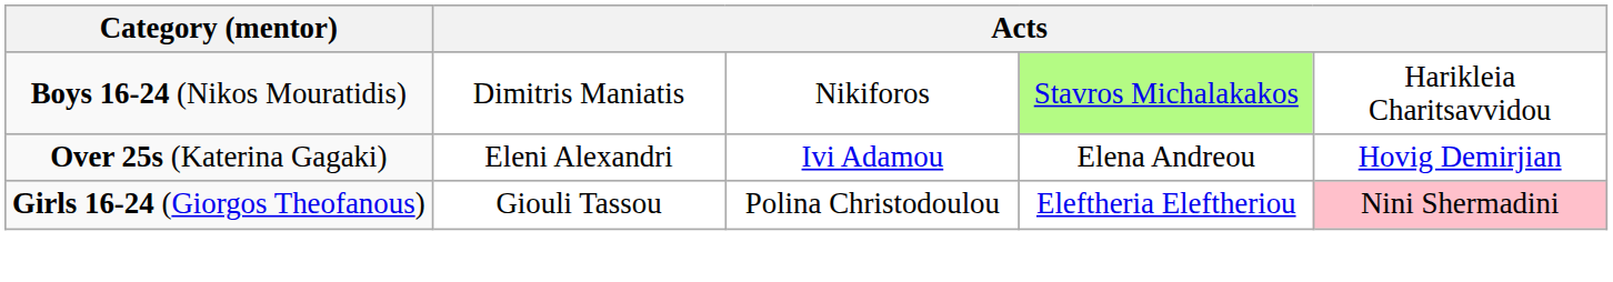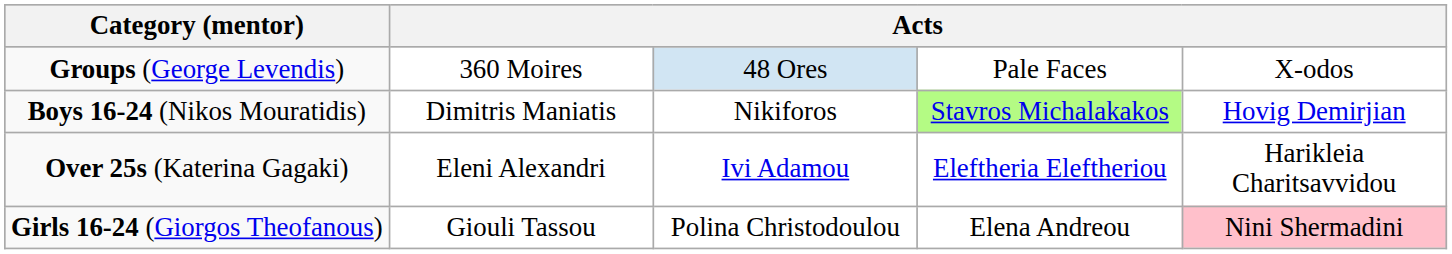 <table class="wikitable" style="font-size:100%; text-align:center">
 <tr>
 <th>Category (mentor)</th>
 <th colspan="4">Acts</th>
 </tr>
 <tr>
+<td><strong>Groups</strong> (<a href='#'>George Levendis</a>)</td>
+<td style="background:white">360 Moires</td>
+<td style="background:#D1E5F3">48 Ores</td>
+<td style="background:white">Pale Faces</td>
+<td style="background:white">X-odos</td>
+</tr>
+<tr>
 <td><strong>Boys 16-24</strong> (Nikos Mouratidis)</td>
 <td style="width: 150px; background:white">Dimitris Maniatis</td>
 <td style="width: 150px; background:white">Nikiforos</td>
 <td style="width: 150px; background:#B4FB84"><a href='#'>Stavros Michalakakos</a></td>
-<td style="background:white">Harikleia Charitsavvidou</td>
+<td style="width: 150px; background:white"><a href='#'>Hovig Demirjian</a></td>
 </tr>
 <tr>
 <td><strong>Over 25s</strong> (Katerina Gagaki)</td>
 <td style="background:white">Eleni Alexandri</td>
 <td style="background:white"><a href='#'>Ivi Adamou</a></td>
-<td style="background:white">Elena Andreou</td>
-<td style="width: 150px; background:white"><a href='#'>Hovig Demirjian</a></td>
+<td style="background:white"><a href='#'>Eleftheria Eleftheriou</a></td>
+<td style="background:white">Harikleia Charitsavvidou</td>
 </tr>
 <tr>
 <td><strong>Girls 16-24</strong> (<a href='#'>Giorgos Theofanous</a>)</td>
 <td style="background:white">Giouli Tassou</td>
 <td style="background:white">Polina Christodoulou</td>
-<td style="background:white"><a href='#'>Eleftheria Eleftheriou</a></td>
+<td style="background:white">Elena Andreou</td>
 <td style="background:pink">Nini Shermadini</td>
 </tr>
 </table>
